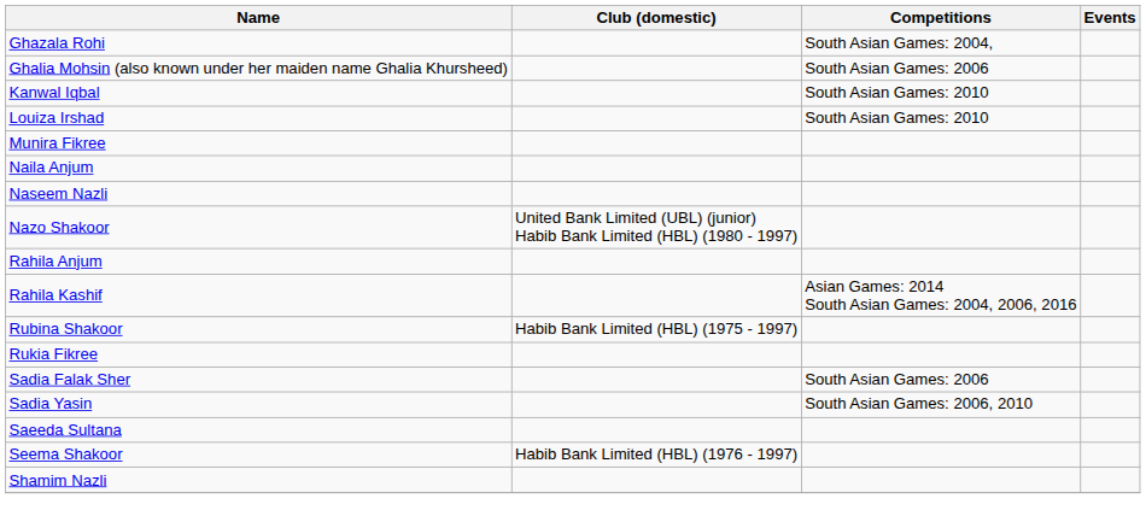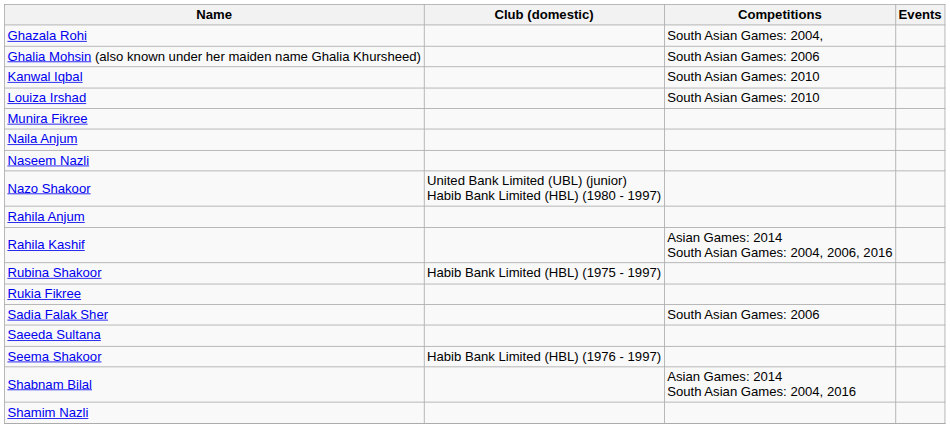 <table class="wikitable sortable">
 <tr>
 <th>Name</th>
 <th>Club (domestic)</th>
 <th>Competitions</th>
 <th>Events</th>
 </tr>
 <tr>
 <td><a href='#'>Ghazala Rohi</a></td>
 <td></td>
 <td>South Asian Games: 2004,</td>
 <td></td>
 </tr>
 <tr>
 <td><a href='#'>Ghalia Mohsin</a> (also known under her maiden name Ghalia Khursheed)</td>
 <td></td>
 <td>South Asian Games: 2006</td>
 <td></td>
 </tr>
 <tr>
 <td><a href='#'>Kanwal Iqbal</a></td>
 <td></td>
 <td>South Asian Games: 2010</td>
 <td></td>
 </tr>
 <tr>
 <td><a href='#'>Louiza Irshad</a></td>
 <td></td>
 <td>South Asian Games: 2010</td>
 <td></td>
 </tr>
 <tr>
 <td><a href='#'>Munira Fikree</a></td>
 <td></td>
 <td></td>
 <td></td>
 </tr>
 <tr>
 <td><a href='#'>Naila Anjum</a></td>
 <td></td>
 <td></td>
 <td></td>
 </tr>
 <tr>
 <td><a href='#'>Naseem Nazli</a></td>
 <td></td>
 <td></td>
 <td></td>
 </tr>
 <tr>
 <td><a href='#'>Nazo Shakoor</a></td>
 <td>United Bank Limited (UBL) (junior) <br> Habib Bank Limited (HBL) (1980 - 1997)</td>
 <td></td>
 <td></td>
 </tr>
 <tr>
 <td><a href='#'>Rahila Anjum</a></td>
 <td></td>
 <td></td>
 <td></td>
 </tr>
 <tr>
 <td><a href='#'>Rahila Kashif</a></td>
 <td></td>
 <td>Asian Games: 2014 <br> South Asian Games: 2004, 2006, 2016</td>
 <td></td>
 </tr>
 <tr>
 <td><a href='#'>Rubina Shakoor</a></td>
 <td>Habib Bank Limited (HBL) (1975 - 1997)</td>
 <td></td>
 <td></td>
 </tr>
 <tr>
 <td><a href='#'>Rukia Fikree</a></td>
 <td></td>
 <td></td>
 <td></td>
 </tr>
 <tr>
 <td><a href='#'>Sadia Falak Sher</a></td>
 <td></td>
 <td>South Asian Games: 2006</td>
 <td></td>
 </tr>
 <tr>
-<td><a href='#'>Sadia Yasin</a></td>
-<td></td>
-<td>South Asian Games: 2006, 2010</td>
-<td></td>
-</tr>
-<tr>
 <td><a href='#'>Saeeda Sultana</a></td>
 <td></td>
 <td></td>
 <td></td>
 </tr>
 <tr>
 <td><a href='#'>Seema Shakoor</a></td>
 <td>Habib Bank Limited (HBL) (1976 - 1997)</td>
 <td></td>
 <td></td>
 </tr>
 <tr>
+<td><a href='#'>Shabnam Bilal</a></td>
+<td></td>
+<td>Asian Games: 2014 <br> South Asian Games: 2004, 2016</td>
+<td></td>
+</tr>
+<tr>
 <td><a href='#'>Shamim Nazli</a></td>
 <td></td>
 <td></td>
 <td></td>
 </tr>
 <tr>
 </tr>
 </table>
